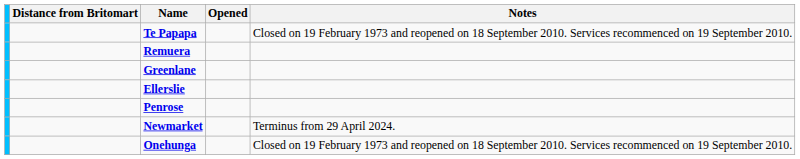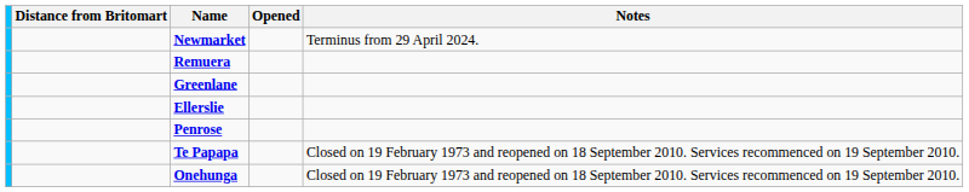 <table class="wikitable">
 <tr>
 <td bgcolor=#00BFFF></td>
 <th>Distance from Britomart</th>
 <th>Name</th>
 <th>Opened</th>
 <th>Notes</th>
 </tr>
 <tr>
 <td bgcolor=#00BFFF></td>
 <td></td>
-<td><strong><a href='#'>Te Papapa</a></strong></td>
+<td><strong><a href='#'>Newmarket</a></strong></td>
 <td></td>
-<td>Closed on 19 February 1973 and reopened on 18 September 2010. Services recommenced on 19 September 2010.</td>
+<td>Terminus from 29 April 2024.</td>
 </tr>
 <tr>
 <td bgcolor=#00BFFF></td>
 <td></td>
 <td><strong><a href='#'>Remuera</a></strong></td>
 <td></td>
 <td></td>
 </tr>
 <tr>
 <td bgcolor=#00BFFF></td>
 <td></td>
 <td><strong><a href='#'>Greenlane</a></strong></td>
 <td></td>
 <td></td>
 </tr>
 <tr>
 <td bgcolor=#00BFFF></td>
 <td></td>
 <td><strong><a href='#'>Ellerslie</a></strong></td>
 <td></td>
 <td></td>
 </tr>
 <tr>
 <td bgcolor=#00BFFF></td>
 <td></td>
 <td><strong><a href='#'>Penrose</a></strong></td>
 <td></td>
 <td></td>
 </tr>
 <tr>
 <td bgcolor=#00BFFF></td>
 <td></td>
-<td><strong><a href='#'>Newmarket</a></strong></td>
+<td><strong><a href='#'>Te Papapa</a></strong></td>
 <td></td>
-<td>Terminus from 29 April 2024.</td>
+<td>Closed on 19 February 1973 and reopened on 18 September 2010. Services recommenced on 19 September 2010.</td>
 </tr>
 <tr>
 <td bgcolor=#00BFFF></td>
 <td></td>
 <td><strong><a href='#'>Onehunga</a></strong></td>
 <td></td>
 <td>Closed on 19 February 1973 and reopened on 18 September 2010. Services recommenced on 19 September 2010.</td>
 </tr>
 </table>
